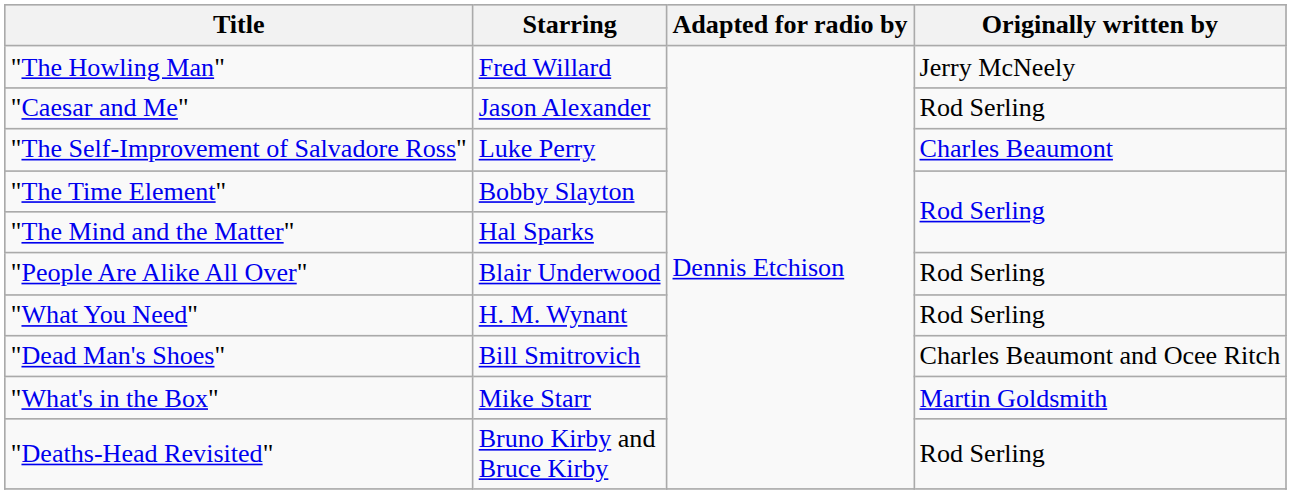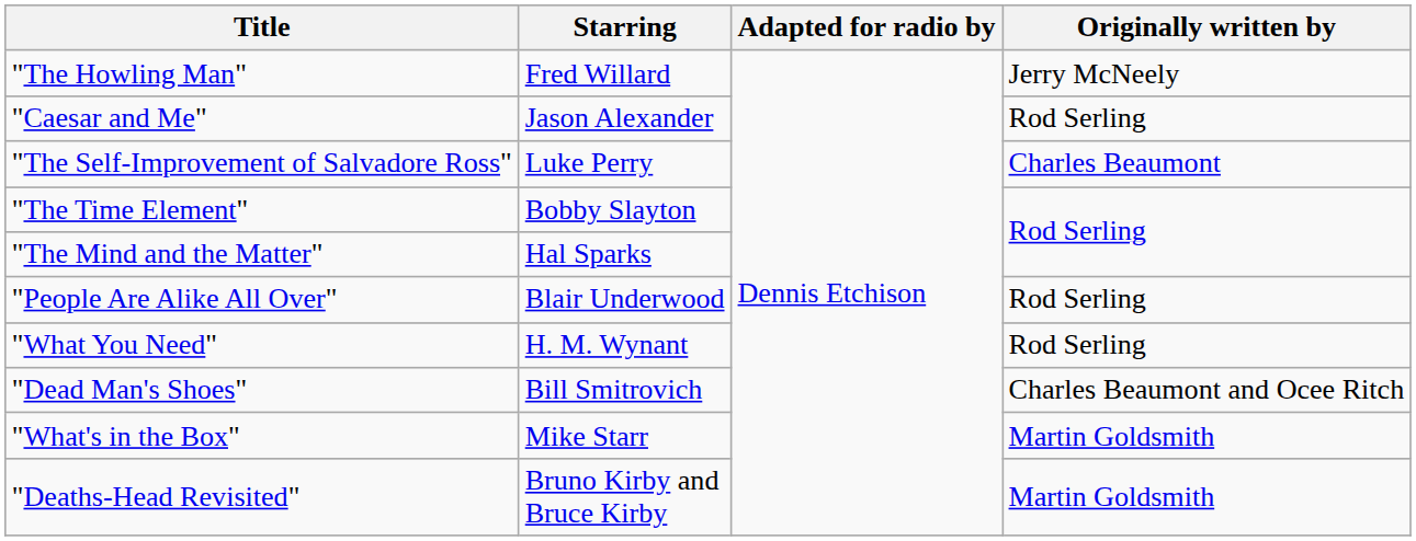 <table class="wikitable">
 <tr>
 <th>Title</th>
 <th>Starring</th>
 <th>Adapted for radio by</th>
 <th>Originally written by</th>
 </tr>
 <tr>
 <td>"<a href='#'>The Howling Man</a>"</td>
 <td><a href='#'>Fred Willard</a></td>
 <td rowspan="10"><a href='#'>Dennis Etchison</a></td>
 <td>Jerry McNeely</td>
 </tr>
 <tr>
 <td>"<a href='#'>Caesar and Me</a>"</td>
 <td><a href='#'>Jason Alexander</a></td>
 <td>Rod Serling</td>
 </tr>
 <tr>
 <td>"<a href='#'>The Self-Improvement of Salvadore Ross</a>"</td>
 <td><a href='#'>Luke Perry</a></td>
 <td><a href='#'>Charles Beaumont</a></td>
 </tr>
 <tr>
 <td>"<a href='#'>The Time Element</a>"</td>
 <td><a href='#'>Bobby Slayton</a></td>
 <td rowspan="2"><a href='#'>Rod Serling</a></td>
 </tr>
 <tr>
 <td>"<a href='#'>The Mind and the Matter</a>"</td>
 <td><a href='#'>Hal Sparks</a></td>
 </tr>
 <tr>
 <td>"<a href='#'>People Are Alike All Over</a>"</td>
 <td><a href='#'>Blair Underwood</a></td>
 <td>Rod Serling</td>
 </tr>
 <tr>
 <td>"<a href='#'>What You Need</a>"</td>
 <td><a href='#'>H. M. Wynant</a></td>
 <td>Rod Serling</td>
 </tr>
 <tr>
 <td>"<a href='#'>Dead Man's Shoes</a>"</td>
 <td><a href='#'>Bill Smitrovich</a></td>
 <td>Charles Beaumont and Ocee Ritch</td>
 </tr>
 <tr>
 <td>"<a href='#'>What's in the Box</a>"</td>
 <td><a href='#'>Mike Starr</a></td>
 <td><a href='#'>Martin Goldsmith</a></td>
 </tr>
 <tr>
 <td>"<a href='#'>Deaths-Head Revisited</a>"</td>
 <td><a href='#'>Bruno Kirby</a> and<br><a href='#'>Bruce Kirby</a></td>
-<td>Rod Serling</td>
+<td><a href='#'>Martin Goldsmith</a></td>
 </tr>
 </table>
